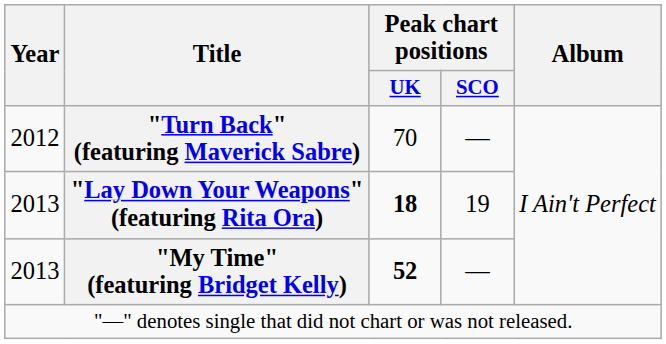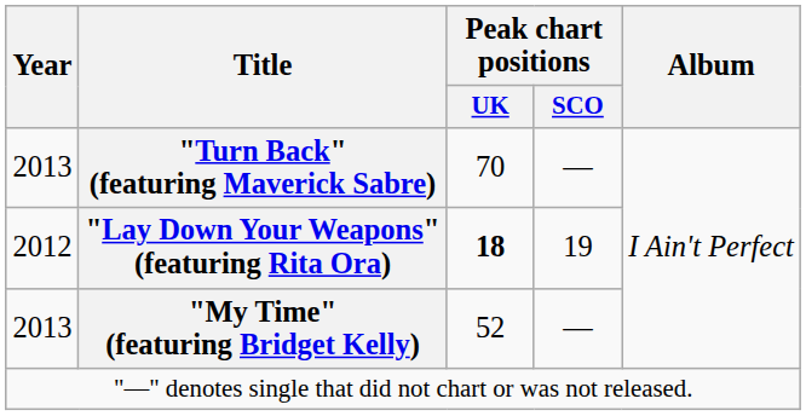 <table class="wikitable plainrowheaders" style="text-align:center;">
 <tr>
 <th scope="col" rowspan="2">Year</th>
 <th scope="col" rowspan="2">Title</th>
 <th scope="col" colspan="2">Peak chart positions</th>
 <th scope="col" rowspan="2">Album</th>
 </tr>
 <tr>
 <th scope="col" style="width:3em;font-size:85%;"><a href='#'>UK</a><br></th>
 <th scope="col" style="width:3em;font-size:85%;"><a href='#'>SCO</a><br></th>
 </tr>
 <tr>
-<td>2012</td>
+<td>2013</td>
 <th scope="row">"<a href='#'>Turn Back</a>"<br><span>(featuring <a href='#'>Maverick Sabre</a>)</span></th>
 <td>70</td>
 <td>—</td>
 <td rowspan="3"><em>I Ain't Perfect</em></td>
 </tr>
 <tr>
-<td>2013</td>
+<td>2012</td>
 <th scope="row">"<a href='#'>Lay Down Your Weapons</a>"<br><span>(featuring <a href='#'>Rita Ora</a>)</span></th>
 <td><strong>18</strong></td>
 <td>19</td>
 </tr>
 <tr>
 <td>2013</td>
 <th scope="row">"My Time"<br><span>(featuring <a href='#'>Bridget Kelly</a>)</span></th>
-<td><strong>52</strong></td>
+<td>52</td>
 <td>—</td>
 </tr>
 <tr>
 <td colspan="14" style="font-size:85%">"—" denotes single that did not chart or was not released.</td>
 </tr>
 </table>
